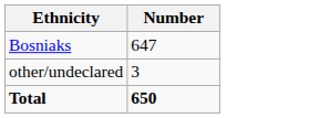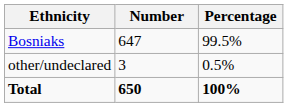 <table class="wikitable">
 <tr>
 <th width="100px">Ethnicity</th>
 <th width="80px">Number</th>
+<th width="80px">Percentage</th>
 </tr>
 <tr>
 <td><a href='#'>Bosniaks</a></td>
 <td>647</td>
+<td>99.5%</td>
 </tr>
 <tr>
 <td>other/undeclared</td>
 <td>3</td>
+<td>0.5%</td>
 </tr>
 <tr>
 <td><strong>Total</strong></td>
 <td><strong>650</strong></td>
+<td><strong>100%</strong></td>
 </tr>
 </table>
